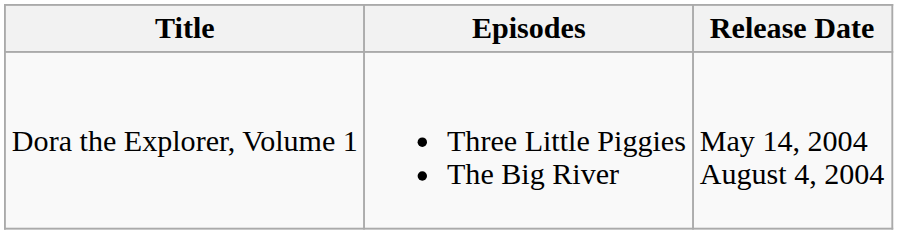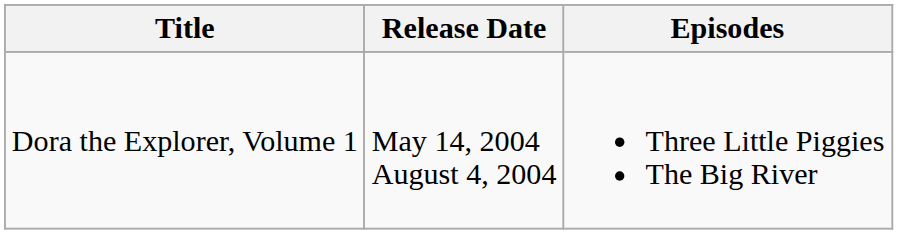 <table class="wikitable">
 <tr>
 <th>Title</th>
+<th>Release Date</th>
 <th>Episodes</th>
-<th>Release Date</th>
 </tr>
 <tr>
 <td>Dora the Explorer, Volume 1</td>
+<td><br>May 14, 2004<br>August 4, 2004</td>
 <td><br><ul><li>Three Little Piggies</li><li>The Big River</li></ul></td>
-<td><br>May 14, 2004<br>August 4, 2004</td>
 </tr>
 </table>
